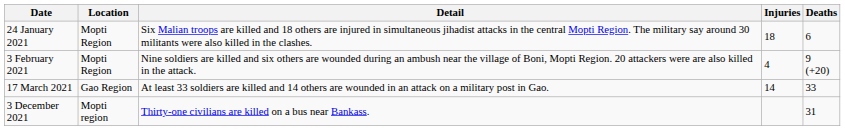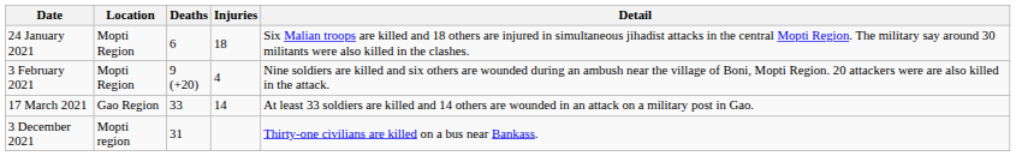 <table class="wikitable sortable">
 <tr>
 <th>Date</th>
 <th>Location</th>
+<th>Deaths</th>
+<th>Injuries</th>
 <th>Detail</th>
-<th>Injuries</th>
-<th>Deaths</th>
 </tr>
 <tr>
 <td>24 January 2021</td>
 <td>Mopti Region</td>
+<td>6</td>
+<td>18</td>
 <td>Six <a href='#'>Malian troops</a> are killed and 18 others are injured in simultaneous jihadist attacks in the central <a href='#'>Mopti Region</a>. The military say around 30 militants were also killed in the clashes.</td>
-<td>18</td>
-<td>6</td>
 </tr>
 <tr>
 <td>3 February 2021</td>
 <td>Mopti Region</td>
+<td>9 (+20)</td>
+<td>4</td>
 <td>Nine soldiers are killed and six others are wounded during an ambush near the village of Boni, Mopti Region. 20 attackers were are also killed in the attack.</td>
-<td>4</td>
-<td>9 (+20)</td>
 </tr>
 <tr>
 <td>17 March 2021</td>
 <td>Gao Region</td>
+<td>33</td>
+<td>14</td>
 <td>At least 33 soldiers are killed and 14 others are wounded in an attack on a military post in Gao.</td>
-<td>14</td>
-<td>33</td>
 </tr>
 <tr>
 <td>3 December 2021</td>
 <td>Mopti region</td>
+<td>31</td>
+<td></td>
 <td><a href='#'>Thirty-one civilians are killed</a> on a bus near <a href='#'>Bankass</a>.</td>
-<td></td>
-<td>31</td>
 </tr>
 </table>
